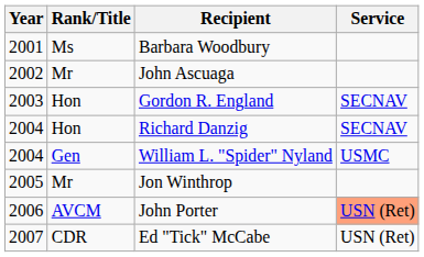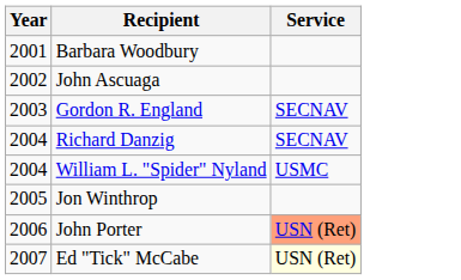 <table class="wikitable" style="float:left;">
 <tr style="background:#efefef;">
 <th>Year</th>
-<th>Rank/Title</th>
 <th>Recipient</th>
 <th>Service</th>
 </tr>
 <tr>
 <td>2001</td>
-<td>Ms</td>
 <td>Barbara Woodbury</td>
 <td></td>
 </tr>
 <tr>
 <td>2002</td>
-<td>Mr</td>
 <td>John Ascuaga</td>
 <td></td>
 </tr>
 <tr>
 <td>2003</td>
-<td>Hon</td>
 <td><a href='#'>Gordon R. England</a></td>
 <td><a href='#'>SECNAV</a></td>
 </tr>
 <tr>
 <td>2004</td>
-<td>Hon</td>
 <td><a href='#'>Richard Danzig</a></td>
 <td><a href='#'>SECNAV</a></td>
 </tr>
 <tr>
 <td>2004</td>
-<td><a href='#'>Gen</a></td>
 <td><a href='#'>William L. "Spider" Nyland</a></td>
 <td><a href='#'>USMC</a></td>
 </tr>
 <tr>
 <td>2005</td>
-<td>Mr</td>
 <td>Jon Winthrop</td>
 <td></td>
 </tr>
 <tr>
 <td>2006</td>
-<td><a href='#'>AVCM</a></td>
 <td>John Porter</td>
 <td style="background: lightsalmon;"><a href='#'>USN</a> (Ret)</td>
 </tr>
 <tr>
 <td>2007</td>
-<td>CDR</td>
 <td>Ed "Tick" McCabe</td>
-<td>USN (Ret)</td>
+<td style="background: lightyellow;">USN (Ret)</td>
 </tr>
 </table>
